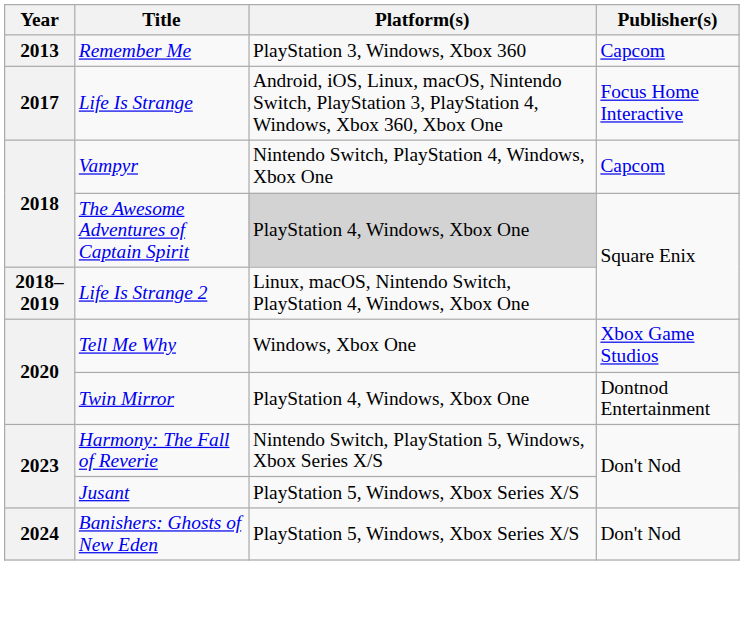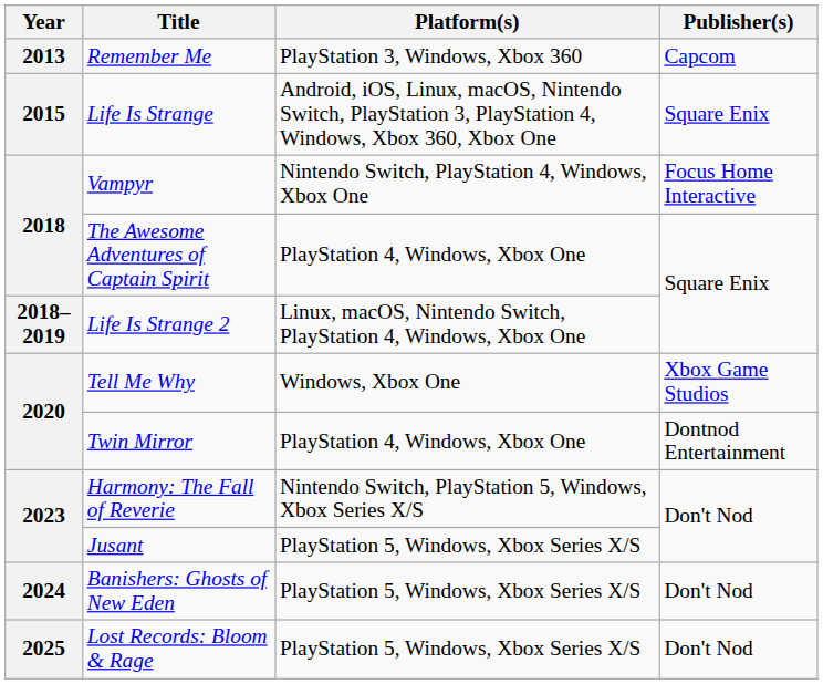 <table class="wikitable sortable plainrowheaders">
 <tr>
 <th scope="col">Year</th>
 <th scope="col">Title</th>
 <th scope="col">Platform(s)</th>
 <th scope="col">Publisher(s)</th>
 </tr>
 <tr>
 <th scope="row">2013</th>
 <td><em><a href='#'>Remember Me</a></em></td>
 <td>PlayStation 3, Windows, Xbox 360</td>
 <td><a href='#'>Capcom</a></td>
 </tr>
 <tr>
-<th scope="row">2017</th>
+<th scope="row">2015</th>
 <td><em><a href='#'>Life Is Strange</a></em></td>
 <td>Android, iOS, Linux, macOS, Nintendo Switch, PlayStation 3, PlayStation 4, Windows, Xbox 360, Xbox One</td>
-<td><a href='#'>Focus Home Interactive</a></td>
+<td><a href='#'>Square Enix</a></td>
 </tr>
 <tr>
 <th scope="row" rowspan="2">2018</th>
 <td><em><a href='#'>Vampyr</a></em></td>
 <td>Nintendo Switch, PlayStation 4, Windows, Xbox One</td>
-<td><a href='#'>Capcom</a></td>
+<td><a href='#'>Focus Home Interactive</a></td>
 </tr>
 <tr>
 <td><em><a href='#'>The Awesome Adventures of Captain Spirit</a></em></td>
-<td style="background: lightgrey;">PlayStation 4, Windows, Xbox One</td>
+<td>PlayStation 4, Windows, Xbox One</td>
 <td rowspan="2">Square Enix</td>
 </tr>
 <tr>
 <th scope="row">2018–2019</th>
 <td><em><a href='#'>Life Is Strange 2</a></em></td>
 <td>Linux, macOS, Nintendo Switch, PlayStation 4, Windows, Xbox One</td>
 </tr>
 <tr>
 <th scope="row" rowspan="2">2020</th>
 <td><em><a href='#'>Tell Me Why</a></em></td>
 <td>Windows, Xbox One</td>
 <td><a href='#'>Xbox Game Studios</a></td>
 </tr>
 <tr>
 <td><em><a href='#'>Twin Mirror</a></em></td>
 <td>PlayStation 4, Windows, Xbox One</td>
 <td>Dontnod Entertainment</td>
 </tr>
 <tr>
 <th scope="row" rowspan="2">2023</th>
 <td><em><a href='#'>Harmony: The Fall of Reverie</a></em></td>
 <td>Nintendo Switch, PlayStation 5, Windows, Xbox Series X/S</td>
 <td rowspan="2">Don't Nod</td>
 </tr>
 <tr>
 <td><em><a href='#'>Jusant</a></em></td>
 <td>PlayStation 5, Windows, Xbox Series X/S</td>
 </tr>
 <tr>
 <th scope="row">2024</th>
 <td><em><a href='#'>Banishers: Ghosts of New Eden</a></em></td>
 <td>PlayStation 5, Windows, Xbox Series X/S</td>
 <td>Don't Nod</td>
 </tr>
+<tr>
+<th scope="row">2025</th>
+<td><em><a href='#'>Lost Records: Bloom & Rage</a></em></td>
+<td>PlayStation 5, Windows, Xbox Series X/S</td>
+<td>Don't Nod</td>
+</tr>
 </table>
